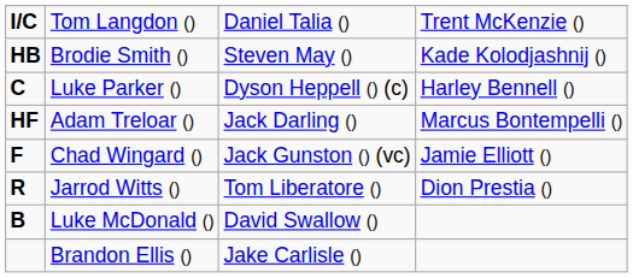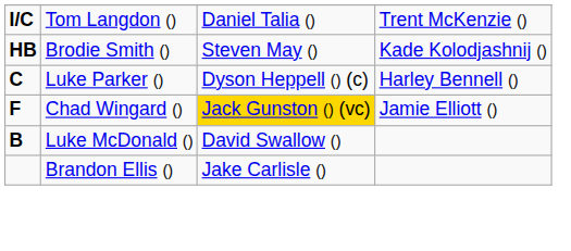 <table class="wikitable">
 <tr>
 </tr>
 <tr>
 <td><strong>I/C</strong></td>
 <td><a href='#'>Tom Langdon</a> <small>()</small></td>
 <td><a href='#'>Daniel Talia</a> <small>()</small></td>
 <td><a href='#'>Trent McKenzie</a> <small>()</small></td>
 </tr>
 <tr>
 <td><strong>HB</strong></td>
 <td><a href='#'>Brodie Smith</a> <small>()</small></td>
 <td><a href='#'>Steven May</a> <small>()</small></td>
 <td><a href='#'>Kade Kolodjashnij</a> <small>()</small></td>
 </tr>
 <tr>
 <td><strong>C</strong></td>
 <td><a href='#'>Luke Parker</a> <small>()</small></td>
 <td><a href='#'>Dyson Heppell</a> <small>()</small> (c)</td>
 <td><a href='#'>Harley Bennell</a> <small>()</small></td>
 </tr>
 <tr>
-<td><strong>HF</strong></td>
-<td><a href='#'>Adam Treloar</a> <small>()</small></td>
-<td><a href='#'>Jack Darling</a> <small>()</small></td>
-<td><a href='#'>Marcus Bontempelli</a> <small>()</small></td>
-</tr>
-<tr>
 <td><strong>F</strong></td>
 <td><a href='#'>Chad Wingard</a> <small>()</small></td>
-<td><a href='#'>Jack Gunston</a> <small>()</small> (vc)</td>
+<td style="background: gold;"><a href='#'>Jack Gunston</a> <small>()</small> (vc)</td>
 <td><a href='#'>Jamie Elliott</a> <small>()</small></td>
-</tr>
-<tr>
-<td><strong>R</strong></td>
-<td><a href='#'>Jarrod Witts</a> <small>()</small></td>
-<td><a href='#'>Tom Liberatore</a> <small>()</small></td>
-<td><a href='#'>Dion Prestia</a> <small>()</small></td>
 </tr>
 <tr>
 <td><strong>B</strong></td>
 <td><a href='#'>Luke McDonald</a> <small>()</small></td>
 <td><a href='#'>David Swallow</a> <small>()</small></td>
 <td></td>
 </tr>
 <tr>
 <td></td>
 <td><a href='#'>Brandon Ellis</a> <small>()</small></td>
 <td><a href='#'>Jake Carlisle</a> <small>()</small></td>
 <td></td>
 </tr>
 </table>
